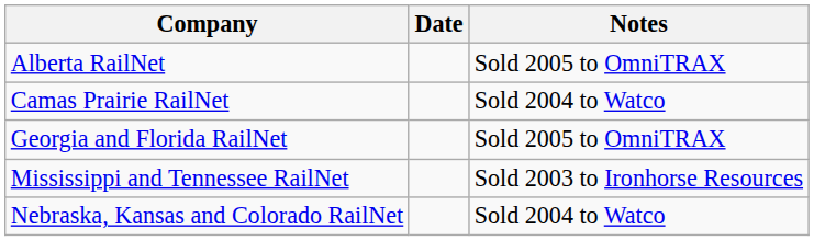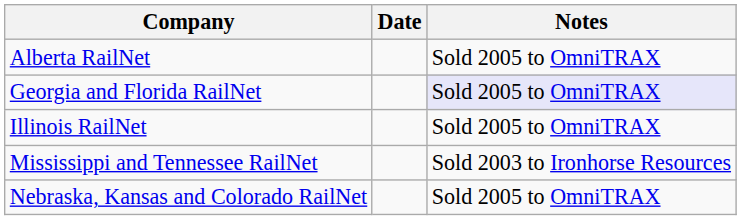 <table class="wikitable sortable">
 <tr>
 <th>Company</th>
 <th>Date</th>
 <th>Notes</th>
 </tr>
 <tr>
 <td><a href='#'>Alberta RailNet</a></td>
 <td></td>
 <td>Sold 2005 to <a href='#'>OmniTRAX</a></td>
 </tr>
 <tr>
-<td><a href='#'>Camas Prairie RailNet</a></td>
+<td><a href='#'>Georgia and Florida RailNet</a></td>
 <td></td>
-<td>Sold 2004 to <a href='#'>Watco</a></td>
+<td style="background: lavender;">Sold 2005 to <a href='#'>OmniTRAX</a></td>
 </tr>
 <tr>
-<td><a href='#'>Georgia and Florida RailNet</a></td>
+<td><a href='#'>Illinois RailNet</a></td>
 <td></td>
 <td>Sold 2005 to <a href='#'>OmniTRAX</a></td>
 </tr>
 <tr>
 <td><a href='#'>Mississippi and Tennessee RailNet</a></td>
 <td></td>
 <td>Sold 2003 to <a href='#'>Ironhorse Resources</a></td>
 </tr>
 <tr>
 <td><a href='#'>Nebraska, Kansas and Colorado RailNet</a></td>
 <td></td>
-<td>Sold 2004 to <a href='#'>Watco</a></td>
+<td>Sold 2005 to <a href='#'>OmniTRAX</a></td>
 </tr>
 </table>
